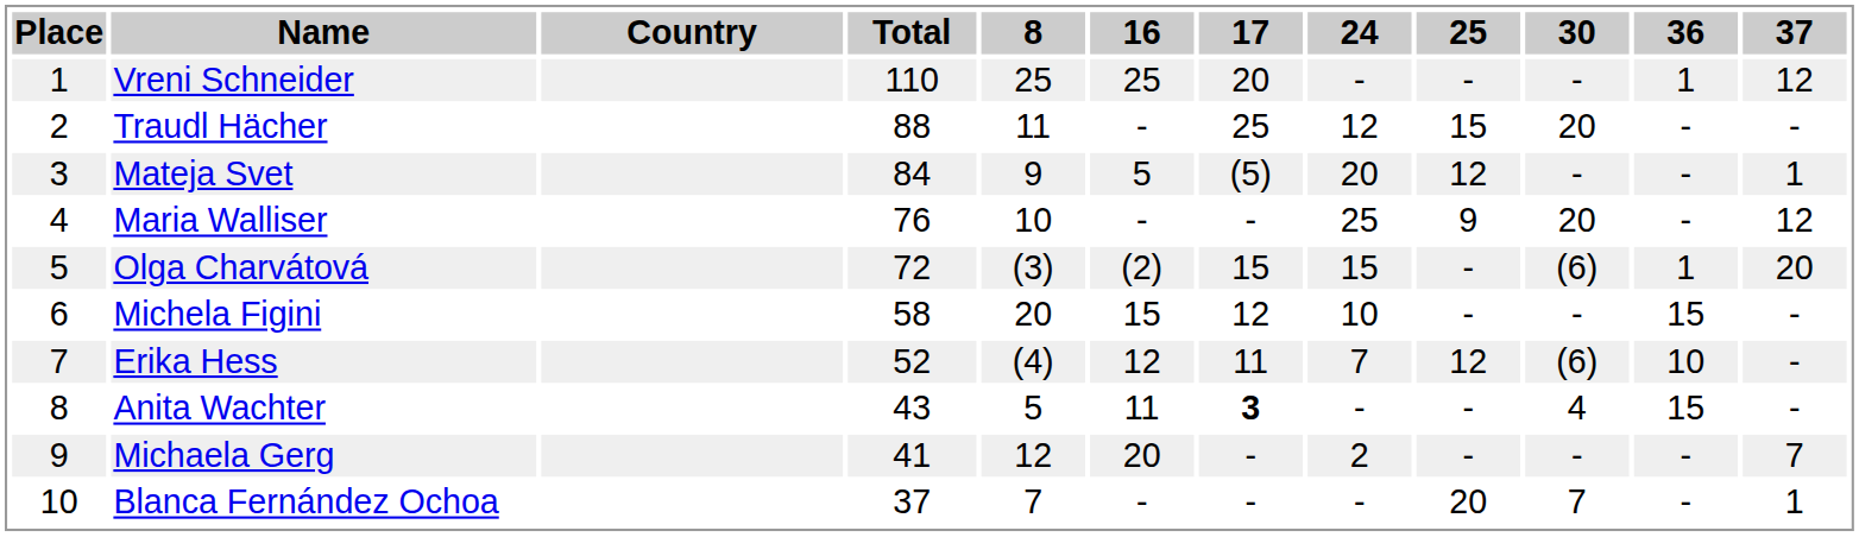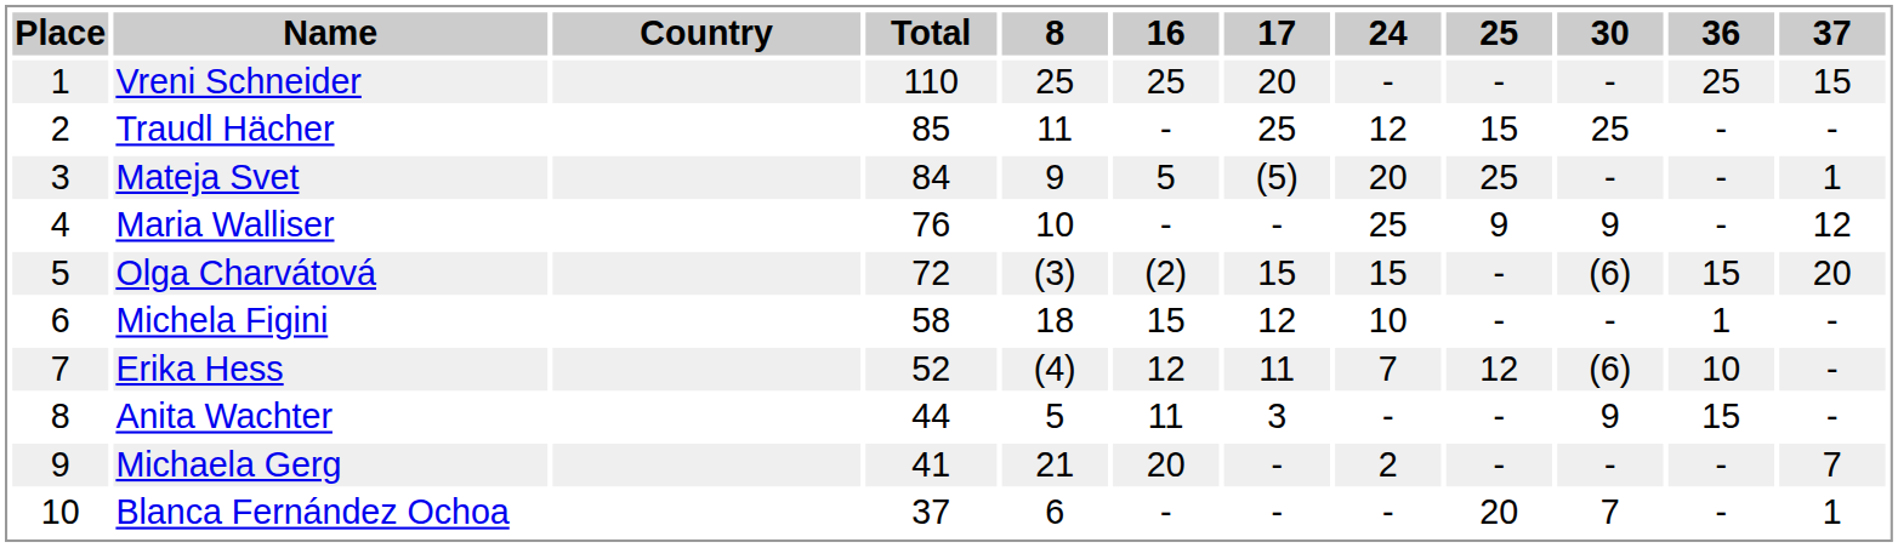 <table border="0" style="border: 1px solid #999; background-color:#FFFFFF; text-align:center; font-size:86%; line-height:15px;">
 <tr align="center" bgcolor="#CCCCCC">
 <th width=35>Place</th>
 <th width=170>Name</th>
 <th width=120>Country</th>
 <th width=50>Total</th>
 <th width=40>8</th>
 <th width=40>16</th>
 <th width=40>17</th>
 <th width=40>24</th>
 <th width=40>25</th>
 <th width=40>30</th>
 <th width=40>36</th>
 <th width=40>37</th>
 </tr>
 <tr bgcolor="#EFEFEF">
 <td>1</td>
 <td align="left"><a href='#'>Vreni Schneider</a></td>
 <td align="left"></td>
 <td>110</td>
 <td>25</td>
 <td>25</td>
 <td>20</td>
 <td>-</td>
 <td>-</td>
 <td>-</td>
-<td>1</td>
-<td>12</td>
+<td>25</td>
+<td>15</td>
 </tr>
 <tr>
 <td>2</td>
 <td align="left"><a href='#'>Traudl Hächer</a></td>
 <td align="left"></td>
-<td>88</td>
+<td>85</td>
 <td>11</td>
 <td>-</td>
 <td>25</td>
 <td>12</td>
 <td>15</td>
-<td>20</td>
+<td>25</td>
 <td>-</td>
 <td>-</td>
 </tr>
 <tr bgcolor="#EFEFEF">
 <td>3</td>
 <td align="left"><a href='#'>Mateja Svet</a></td>
 <td align="left"></td>
 <td>84</td>
 <td>9</td>
 <td>5</td>
 <td>(5)</td>
 <td>20</td>
-<td>12</td>
+<td>25</td>
 <td>-</td>
 <td>-</td>
 <td>1</td>
 </tr>
 <tr>
 <td>4</td>
 <td align="left"><a href='#'>Maria Walliser</a></td>
 <td align="left"></td>
 <td>76</td>
 <td>10</td>
 <td>-</td>
 <td>-</td>
 <td>25</td>
 <td>9</td>
-<td>20</td>
+<td>9</td>
 <td>-</td>
 <td>12</td>
 </tr>
 <tr bgcolor="#EFEFEF">
 <td>5</td>
 <td align="left"><a href='#'>Olga Charvátová</a></td>
 <td align="left"></td>
 <td>72</td>
 <td>(3)</td>
 <td>(2)</td>
 <td>15</td>
 <td>15</td>
 <td>-</td>
 <td>(6)</td>
-<td>1</td>
+<td>15</td>
 <td>20</td>
 </tr>
 <tr>
 <td>6</td>
 <td align="left"><a href='#'>Michela Figini</a></td>
 <td align="left"></td>
 <td>58</td>
-<td>20</td>
+<td>18</td>
 <td>15</td>
 <td>12</td>
 <td>10</td>
 <td>-</td>
 <td>-</td>
-<td>15</td>
+<td>1</td>
 <td>-</td>
 </tr>
 <tr bgcolor="#EFEFEF">
 <td>7</td>
 <td align="left"><a href='#'>Erika Hess</a></td>
 <td align="left"></td>
 <td>52</td>
 <td>(4)</td>
 <td>12</td>
 <td>11</td>
 <td>7</td>
 <td>12</td>
 <td>(6)</td>
 <td>10</td>
 <td>-</td>
 </tr>
 <tr>
 <td>8</td>
 <td align="left"><a href='#'>Anita Wachter</a></td>
 <td align="left"></td>
-<td>43</td>
+<td>44</td>
 <td>5</td>
 <td>11</td>
-<td><strong>3</strong></td>
+<td>3</td>
 <td>-</td>
 <td>-</td>
-<td>4</td>
+<td>9</td>
 <td>15</td>
 <td>-</td>
 </tr>
 <tr bgcolor="#EFEFEF">
 <td>9</td>
 <td align="left"><a href='#'>Michaela Gerg</a></td>
 <td align="left"></td>
 <td>41</td>
-<td>12</td>
+<td>21</td>
 <td>20</td>
 <td>-</td>
 <td>2</td>
 <td>-</td>
 <td>-</td>
 <td>-</td>
 <td>7</td>
 </tr>
 <tr>
 <td>10</td>
 <td align="left"><a href='#'>Blanca Fernández Ochoa</a></td>
 <td align="left"></td>
 <td>37</td>
-<td>7</td>
+<td>6</td>
 <td>-</td>
 <td>-</td>
 <td>-</td>
 <td>20</td>
 <td>7</td>
 <td>-</td>
 <td>1</td>
 </tr>
 </table>
